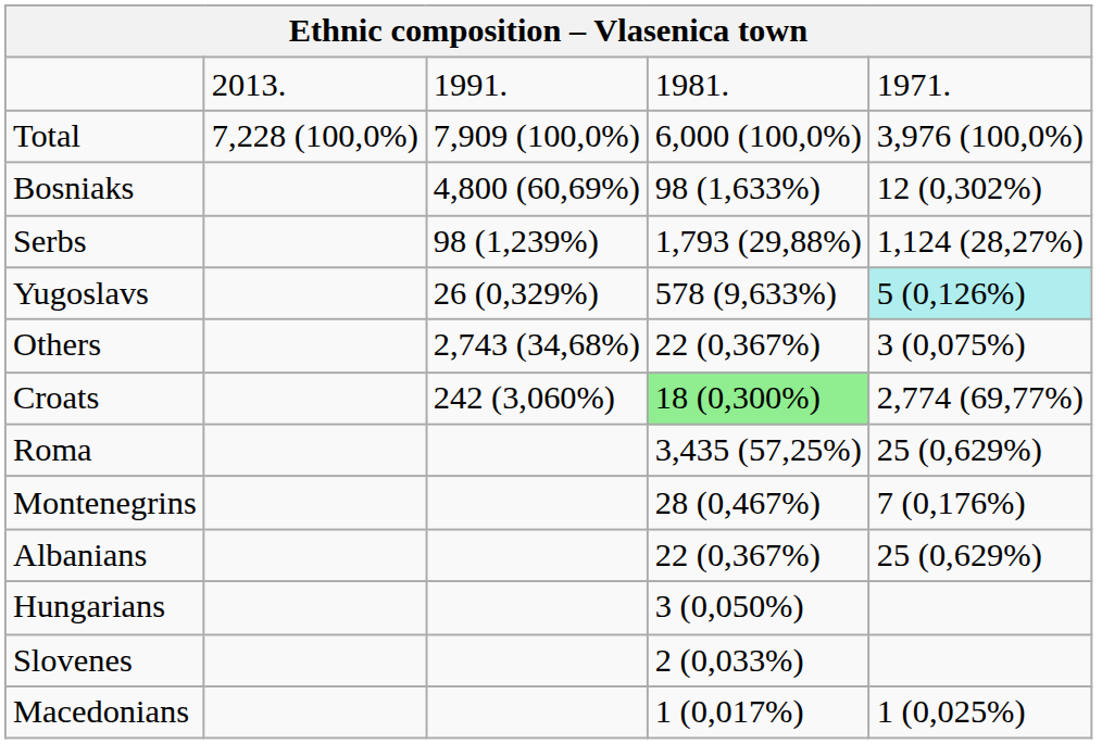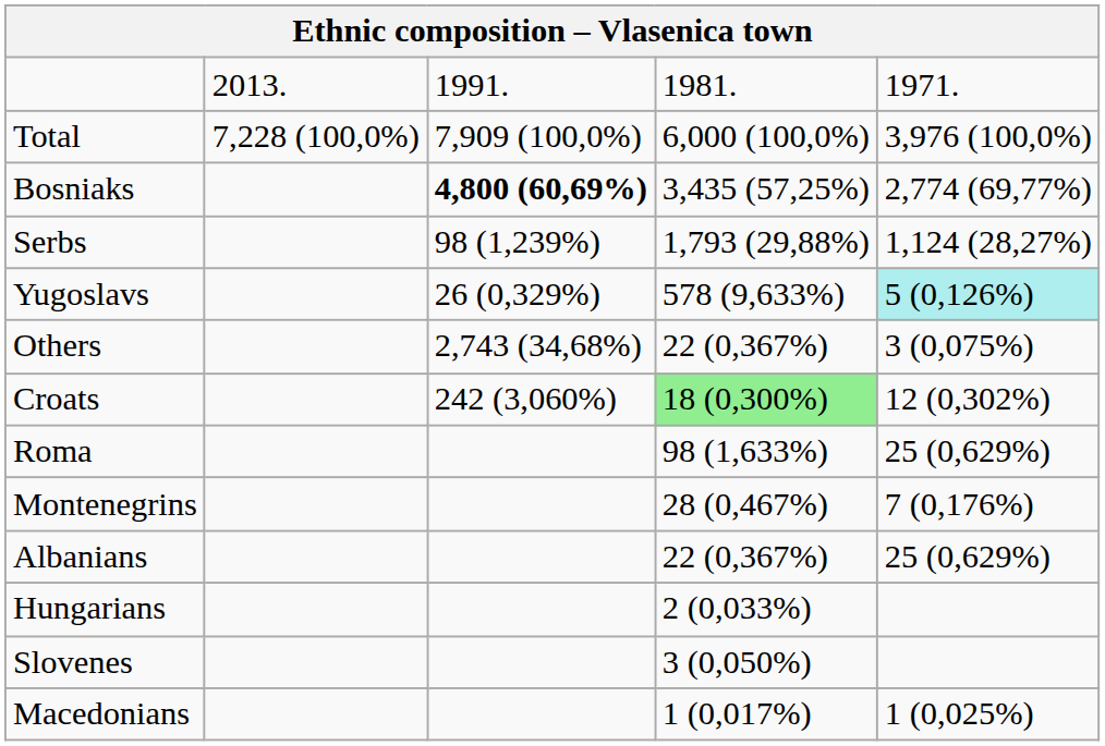 <table class="wikitable">
 <tr>
 <th colspan="8">Ethnic composition – Vlasenica town</th>
 </tr>
 <tr>
 <td></td>
 <td>2013.</td>
 <td>1991.</td>
 <td>1981.</td>
 <td>1971.</td>
 </tr>
 <tr>
 <td>Total</td>
 <td>7,228 (100,0%)</td>
 <td>7,909 (100,0%)</td>
 <td>6,000 (100,0%)</td>
 <td>3,976 (100,0%)</td>
 </tr>
 <tr>
 <td>Bosniaks</td>
 <td></td>
-<td>4,800 (60,69%)</td>
-<td>98 (1,633%)</td>
-<td>12 (0,302%)</td>
+<td><strong>4,800 (60,69%)</strong></td>
+<td>3,435 (57,25%)</td>
+<td>2,774 (69,77%)</td>
 </tr>
 <tr>
 <td>Serbs</td>
 <td></td>
 <td>98 (1,239%)</td>
 <td>1,793 (29,88%)</td>
 <td>1,124 (28,27%)</td>
 </tr>
 <tr>
 <td>Yugoslavs</td>
 <td></td>
 <td>26 (0,329%)</td>
 <td>578 (9,633%)</td>
 <td style="background: paleturquoise;">5 (0,126%)</td>
 </tr>
 <tr>
 <td>Others</td>
 <td></td>
 <td>2,743 (34,68%)</td>
 <td>22 (0,367%)</td>
 <td>3 (0,075%)</td>
 </tr>
 <tr>
 <td>Croats</td>
 <td></td>
 <td>242 (3,060%)</td>
 <td style="background: lightgreen;">18 (0,300%)</td>
-<td>2,774 (69,77%)</td>
+<td>12 (0,302%)</td>
 </tr>
 <tr>
 <td>Roma</td>
 <td></td>
 <td></td>
-<td>3,435 (57,25%)</td>
+<td>98 (1,633%)</td>
 <td>25 (0,629%)</td>
 </tr>
 <tr>
 <td>Montenegrins</td>
 <td></td>
 <td></td>
 <td>28 (0,467%)</td>
 <td>7 (0,176%)</td>
 </tr>
 <tr>
 <td>Albanians</td>
 <td></td>
 <td></td>
 <td>22 (0,367%)</td>
 <td>25 (0,629%)</td>
 </tr>
 <tr>
 <td>Hungarians</td>
 <td></td>
 <td></td>
-<td>3 (0,050%)</td>
+<td>2 (0,033%)</td>
 <td></td>
 </tr>
 <tr>
 <td>Slovenes</td>
 <td></td>
 <td></td>
-<td>2 (0,033%)</td>
+<td>3 (0,050%)</td>
 <td></td>
 </tr>
 <tr>
 <td>Macedonians</td>
 <td></td>
 <td></td>
 <td>1 (0,017%)</td>
 <td>1 (0,025%)</td>
 </tr>
 </table>
